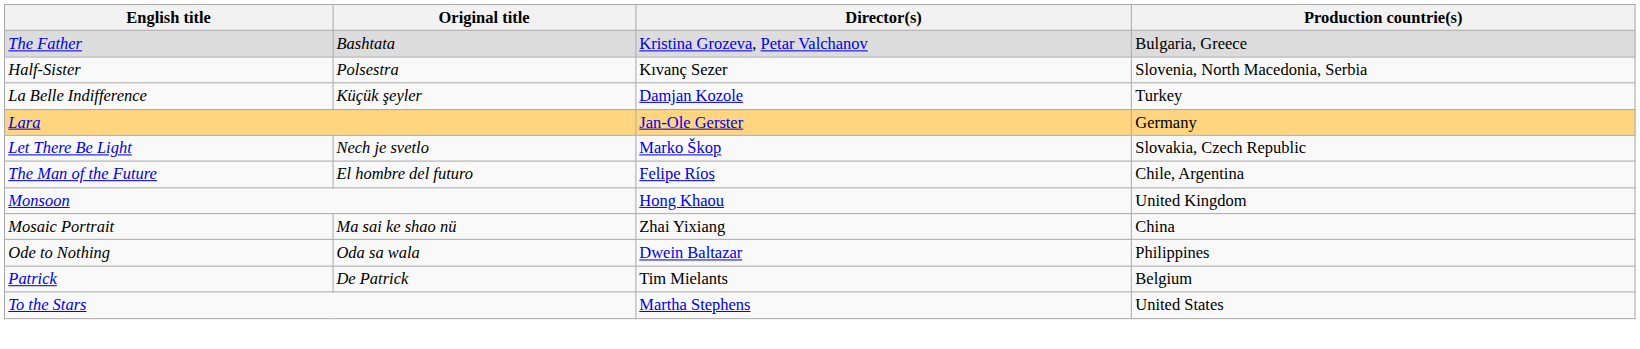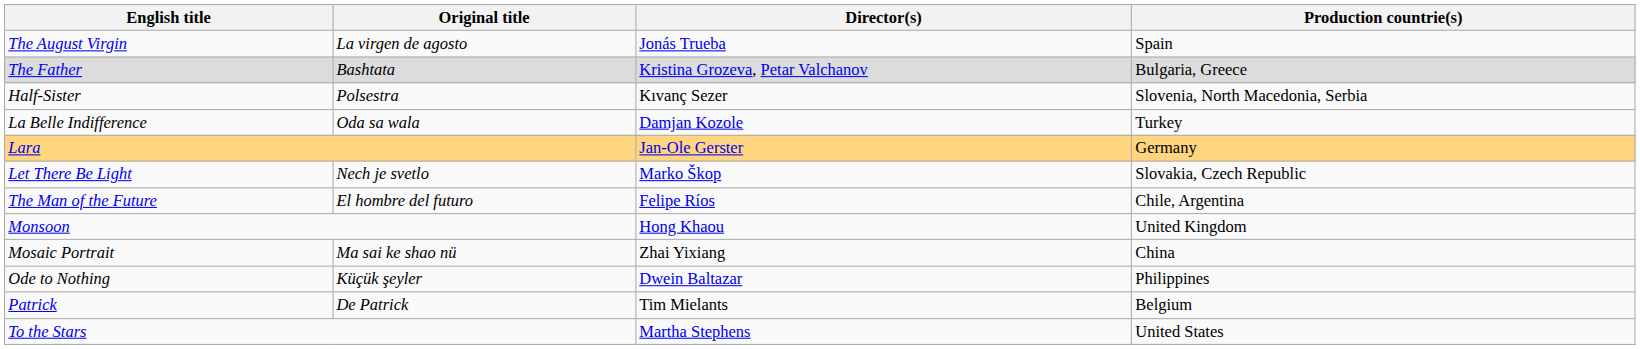 <table class="sortable wikitable" style="width:100%; margin-bottom:4px" cellpadding="5">
 <tr>
 <th scope="col">English title</th>
 <th scope="col">Original title</th>
 <th scope="col">Director(s)</th>
 <th scope="col">Production countrie(s)</th>
+</tr>
+<tr>
+<td><em><a href='#'>The August Virgin</a></em></td>
+<td><em>La virgen de agosto</em></td>
+<td><a href='#'>Jonás Trueba</a></td>
+<td>Spain</td>
 </tr>
 <tr bgcolor="#DCDCDC">
 <td><em><a href='#'>The Father</a></em> </td>
 <td><em>Bashtata</em></td>
 <td><a href='#'>Kristina Grozeva</a>, <a href='#'>Petar Valchanov</a></td>
 <td>Bulgaria, Greece</td>
 </tr>
 <tr>
 <td><em>Half-Sister</em></td>
 <td><em>Polsestra</em></td>
 <td>Kıvanç Sezer</td>
 <td>Slovenia, North Macedonia, Serbia</td>
 </tr>
 <tr>
 <td><em>La Belle Indifference</em></td>
-<td><em>Küçük şeyler</em></td>
+<td><em>Oda sa wala</em></td>
 <td><a href='#'>Damjan Kozole</a></td>
 <td>Turkey</td>
 </tr>
 <tr bgcolor="#FFD580">
 <td colspan="2"><em><a href='#'>Lara</a></em> </td>
 <td><a href='#'>Jan-Ole Gerster</a></td>
 <td>Germany</td>
 </tr>
 <tr>
 <td><em><a href='#'>Let There Be Light</a></em></td>
 <td><em>Nech je svetlo</em></td>
 <td><a href='#'>Marko Škop</a></td>
 <td>Slovakia, Czech Republic</td>
 </tr>
 <tr>
 <td><em><a href='#'>The Man of the Future</a></em></td>
 <td><em>El hombre del futuro</em></td>
 <td><a href='#'>Felipe Ríos</a></td>
 <td>Chile, Argentina</td>
 </tr>
 <tr>
 <td colspan="2"><em><a href='#'>Monsoon</a></em></td>
 <td><a href='#'>Hong Khaou</a></td>
 <td>United Kingdom</td>
 </tr>
 <tr>
 <td><em>Mosaic Portrait</em></td>
 <td><em>Ma sai ke shao nü</em></td>
 <td>Zhai Yixiang</td>
 <td>China</td>
 </tr>
 <tr>
 <td><em>Ode to Nothing</em></td>
-<td><em>Oda sa wala</em></td>
+<td><em>Küçük şeyler</em></td>
 <td><a href='#'>Dwein Baltazar</a></td>
 <td>Philippines</td>
 </tr>
 <tr>
 <td><em><a href='#'>Patrick</a></em></td>
 <td><em>De Patrick</em></td>
 <td>Tim Mielants</td>
 <td>Belgium</td>
 </tr>
 <tr>
 <td colspan="2"><em><a href='#'>To the Stars</a></em></td>
 <td><a href='#'>Martha Stephens</a></td>
 <td>United States</td>
 </tr>
 </table>
